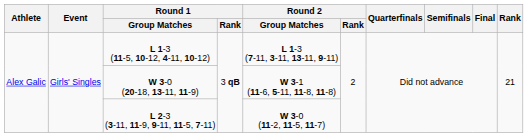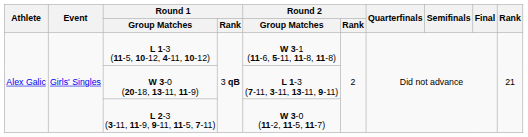 <table class="wikitable" border="1" style="font-size:90%">
 <tr>
 <th rowspan=2>Athlete</th>
 <th rowspan=2>Event</th>
 <th colspan=2>Round 1</th>
 <th colspan=2>Round 2</th>
 <th rowspan=2>Quarterfinals</th>
 <th rowspan=2>Semifinals</th>
 <th rowspan=2>Final</th>
 <th rowspan=2>Rank</th>
 </tr>
 <tr>
 <th>Group Matches</th>
 <th>Rank</th>
 <th>Group Matches</th>
 <th>Rank</th>
 </tr>
 <tr>
 <td rowspan=3><a href='#'>Alex Galic</a></td>
 <td rowspan=3><a href='#'>Girls' Singles</a></td>
 <td align=center> <br> <strong>L</strong> <strong>1</strong>-3 <br> (<strong>11</strong>-5, <strong>10</strong>-12, <strong>4</strong>-11, <strong>10</strong>-12)</td>
 <td rowspan=3 align=center>3 <strong>qB</strong></td>
-<td align=center> <br> <strong>L</strong> <strong>1</strong>-3 <br> (<strong>7</strong>-11, <strong>3</strong>-11, <strong>13</strong>-11, <strong>9</strong>-11)</td>
+<td align=center> <br> <strong>W</strong> <strong>3</strong>-1 <br> (<strong>11</strong>-6, <strong>5</strong>-11, <strong>11</strong>-8, <strong>11</strong>-8)</td>
 <td rowspan=3 align=center>2</td>
 <td rowspan=3 colspan=3 align=center>Did not advance</td>
 <td rowspan=3 align=center>21</td>
 </tr>
 <tr>
 <td align=center> <br> <strong>W</strong> <strong>3</strong>-0 <br> (<strong>20</strong>-18, <strong>13</strong>-11, <strong>11</strong>-9)</td>
-<td align=center> <br> <strong>W</strong> <strong>3</strong>-1 <br> (<strong>11</strong>-6, <strong>5</strong>-11, <strong>11</strong>-8, <strong>11</strong>-8)</td>
+<td align=center> <br> <strong>L</strong> <strong>1</strong>-3 <br> (<strong>7</strong>-11, <strong>3</strong>-11, <strong>13</strong>-11, <strong>9</strong>-11)</td>
 </tr>
 <tr>
 <td align=center> <br> <strong>L</strong> <strong>2</strong>-3 <br> (<strong>3</strong>-11, <strong>11</strong>-9, <strong>9</strong>-11, <strong>11</strong>-5, <strong>7</strong>-11)</td>
 <td align=center> <br> <strong>W</strong> <strong>3</strong>-0 <br> (<strong>11</strong>-2, <strong>11</strong>-5, <strong>11</strong>-7)</td>
 </tr>
 </table>
